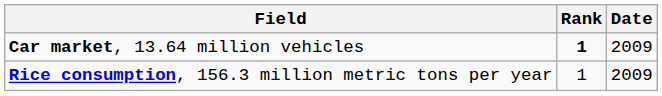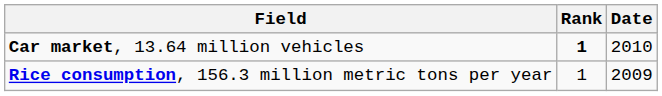 <table class="wikitable sortable">
 <tr style="background:#ececec;">
 <th>Field</th>
 <th>Rank</th>
 <th>Date</th>
 </tr>
 <tr>
 <td><strong>Car market</strong>, 13.64 million vehicles</td>
 <td style="text-align:center;"><strong>1</strong></td>
-<td align="right">2009</td>
+<td align="right">2010</td>
 </tr>
 <tr>
 <td><strong><a href='#'>Rice consumption</a></strong>, 156.3 million metric tons per year</td>
 <td style="text-align:center;">1</td>
 <td align="right">2009</td>
 </tr>
 </table>
